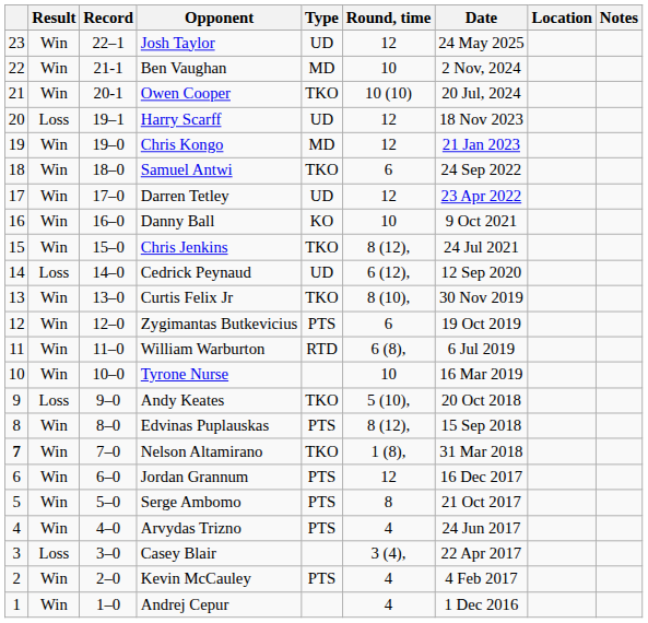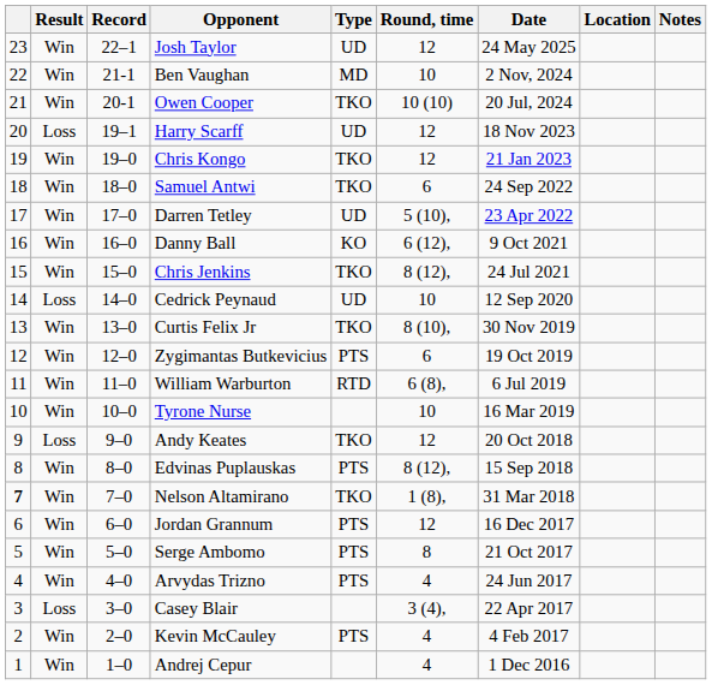 <table class="wikitable" style="text-align:center">
 <tr>
 <th></th>
 <th>Result</th>
 <th>Record</th>
 <th>Opponent</th>
 <th>Type</th>
 <th>Round, time</th>
 <th>Date</th>
 <th>Location</th>
 <th>Notes</th>
 </tr>
 <tr>
 <td>23</td>
 <td>Win</td>
 <td>22–1</td>
 <td style="text-align:left;"><a href='#'>Josh Taylor</a></td>
 <td>UD</td>
 <td>12</td>
 <td>24 May 2025</td>
 <td style="text-align:left;"></td>
 <td style="text-align:left;"></td>
 </tr>
 <tr>
 <td>22</td>
 <td>Win</td>
 <td>21-1</td>
 <td style="text-align:left;">Ben Vaughan</td>
 <td>MD</td>
 <td>10</td>
 <td>2 Nov, 2024</td>
 <td style="text-align:left;"></td>
 <td style="text-align:left;"></td>
 </tr>
 <tr>
 <td>21</td>
 <td>Win</td>
 <td>20-1</td>
 <td style="text-align:left;"><a href='#'>Owen Cooper</a></td>
 <td>TKO</td>
 <td>10 (10) </td>
 <td>20 Jul, 2024</td>
 <td style="text-align:left;"></td>
 <td style="text-align:left;"></td>
 </tr>
 <tr>
 <td>20</td>
 <td>Loss</td>
 <td>19–1</td>
 <td style="text-align:left;"><a href='#'>Harry Scarff</a></td>
 <td>UD</td>
 <td>12</td>
 <td>18 Nov 2023</td>
 <td style="text-align:left;"></td>
 <td style="text-align:left;"></td>
 </tr>
 <tr>
 <td>19</td>
 <td>Win</td>
 <td>19–0</td>
 <td style="text-align:left;"><a href='#'>Chris Kongo</a></td>
-<td>MD</td>
+<td>TKO</td>
 <td>12</td>
 <td><a href='#'>21 Jan 2023</a></td>
 <td style="text-align:left;"></td>
 <td style="text-align:left;"></td>
 </tr>
 <tr>
 <td>18</td>
 <td>Win</td>
 <td>18–0</td>
 <td style="text-align:left;"><a href='#'>Samuel Antwi</a></td>
 <td>TKO</td>
 <td>6</td>
 <td>24 Sep 2022</td>
 <td style="text-align:left;"></td>
 <td style="text-align:left;"></td>
 </tr>
 <tr>
 <td>17</td>
 <td>Win</td>
 <td>17–0</td>
 <td style="text-align:left;">Darren Tetley</td>
 <td>UD</td>
-<td>12</td>
+<td>5 (10), </td>
 <td><a href='#'>23 Apr 2022</a></td>
 <td style="text-align:left;"></td>
 <td style="text-align:left;"></td>
 </tr>
 <tr>
 <td>16</td>
 <td>Win</td>
 <td>16–0</td>
 <td style="text-align:left;">Danny Ball</td>
 <td>KO</td>
-<td>10</td>
+<td>6 (12), </td>
 <td>9 Oct 2021</td>
 <td style="text-align:left;"></td>
 <td style="text-align:left;"></td>
 </tr>
 <tr>
 <td>15</td>
 <td>Win</td>
 <td>15–0</td>
 <td style="text-align:left;"><a href='#'>Chris Jenkins</a></td>
 <td>TKO</td>
 <td>8 (12), </td>
 <td>24 Jul 2021</td>
 <td style="text-align:left;"></td>
 <td style="text-align:left;"></td>
 </tr>
 <tr>
 <td>14</td>
 <td>Loss</td>
 <td>14–0</td>
 <td style="text-align:left;">Cedrick Peynaud</td>
 <td>UD</td>
-<td>6 (12), </td>
+<td>10</td>
 <td>12 Sep 2020</td>
 <td style="text-align:left;"></td>
 <td style="text-align:left;"></td>
 </tr>
 <tr>
 <td>13</td>
 <td>Win</td>
 <td>13–0</td>
 <td style="text-align:left;">Curtis Felix Jr</td>
 <td>TKO</td>
 <td>8 (10), </td>
 <td>30 Nov 2019</td>
 <td style="text-align:left;"></td>
 <td style="text-align:left;"></td>
 </tr>
 <tr>
 <td>12</td>
 <td>Win</td>
 <td>12–0</td>
 <td style="text-align:left;">Zygimantas Butkevicius</td>
 <td>PTS</td>
 <td>6</td>
 <td>19 Oct 2019</td>
 <td style="text-align:left;"></td>
 <td></td>
 </tr>
 <tr>
 <td>11</td>
 <td>Win</td>
 <td>11–0</td>
 <td style="text-align:left;">William Warburton</td>
 <td>RTD</td>
 <td>6 (8), </td>
 <td>6 Jul 2019</td>
 <td style="text-align:left;"></td>
 <td></td>
 </tr>
 <tr>
 <td>10</td>
 <td>Win</td>
 <td>10–0</td>
 <td style="text-align:left;"><a href='#'>Tyrone Nurse</a></td>
 <td></td>
 <td>10</td>
 <td>16 Mar 2019</td>
 <td style="text-align:left;"></td>
 <td style="text-align:left;"></td>
 </tr>
 <tr>
 <td>9</td>
 <td>Loss</td>
 <td>9–0</td>
 <td style="text-align:left;">Andy Keates</td>
 <td>TKO</td>
-<td>5 (10), </td>
+<td>12</td>
 <td>20 Oct 2018</td>
 <td style="text-align:left;"></td>
 <td style="text-align:left;"></td>
 </tr>
 <tr>
 <td>8</td>
 <td>Win</td>
 <td>8–0</td>
 <td style="text-align:left;">Edvinas Puplauskas</td>
 <td>PTS</td>
 <td>8 (12), </td>
 <td>15 Sep 2018</td>
 <td style="text-align:left;"></td>
 <td></td>
 </tr>
 <tr>
 <td><strong>7</strong></td>
 <td>Win</td>
 <td>7–0</td>
 <td style="text-align:left;">Nelson Altamirano</td>
 <td>TKO</td>
 <td>1 (8), </td>
 <td>31 Mar 2018</td>
 <td style="text-align:left;"></td>
 <td></td>
 </tr>
 <tr>
 <td>6</td>
 <td>Win</td>
 <td>6–0</td>
 <td style="text-align:left;">Jordan Grannum</td>
 <td>PTS</td>
 <td>12</td>
 <td>16 Dec 2017</td>
 <td style="text-align:left;"></td>
 <td></td>
 </tr>
 <tr>
 <td>5</td>
 <td>Win</td>
 <td>5–0</td>
 <td style="text-align:left;">Serge Ambomo</td>
 <td>PTS</td>
 <td>8</td>
 <td>21 Oct 2017</td>
 <td style="text-align:left;"></td>
 <td></td>
 </tr>
 <tr>
 <td>4</td>
 <td>Win</td>
 <td>4–0</td>
 <td style="text-align:left;">Arvydas Trizno</td>
 <td>PTS</td>
 <td>4</td>
 <td>24 Jun 2017</td>
 <td style="text-align:left;"></td>
 <td></td>
 </tr>
 <tr>
 <td>3</td>
 <td>Loss</td>
 <td>3–0</td>
 <td style="text-align:left;">Casey Blair</td>
 <td></td>
 <td>3 (4), </td>
 <td>22 Apr 2017</td>
 <td style="text-align:left;"></td>
 <td></td>
 </tr>
 <tr>
 <td>2</td>
 <td>Win</td>
 <td>2–0</td>
 <td style="text-align:left;">Kevin McCauley</td>
 <td>PTS</td>
 <td>4</td>
 <td>4 Feb 2017</td>
 <td style="text-align:left;"></td>
 <td></td>
 </tr>
 <tr>
 <td>1</td>
 <td>Win</td>
 <td>1–0</td>
 <td style="text-align:left;">Andrej Cepur</td>
 <td></td>
 <td>4</td>
 <td>1 Dec 2016</td>
 <td style="text-align:left;"></td>
 <td></td>
 </tr>
 </table>
